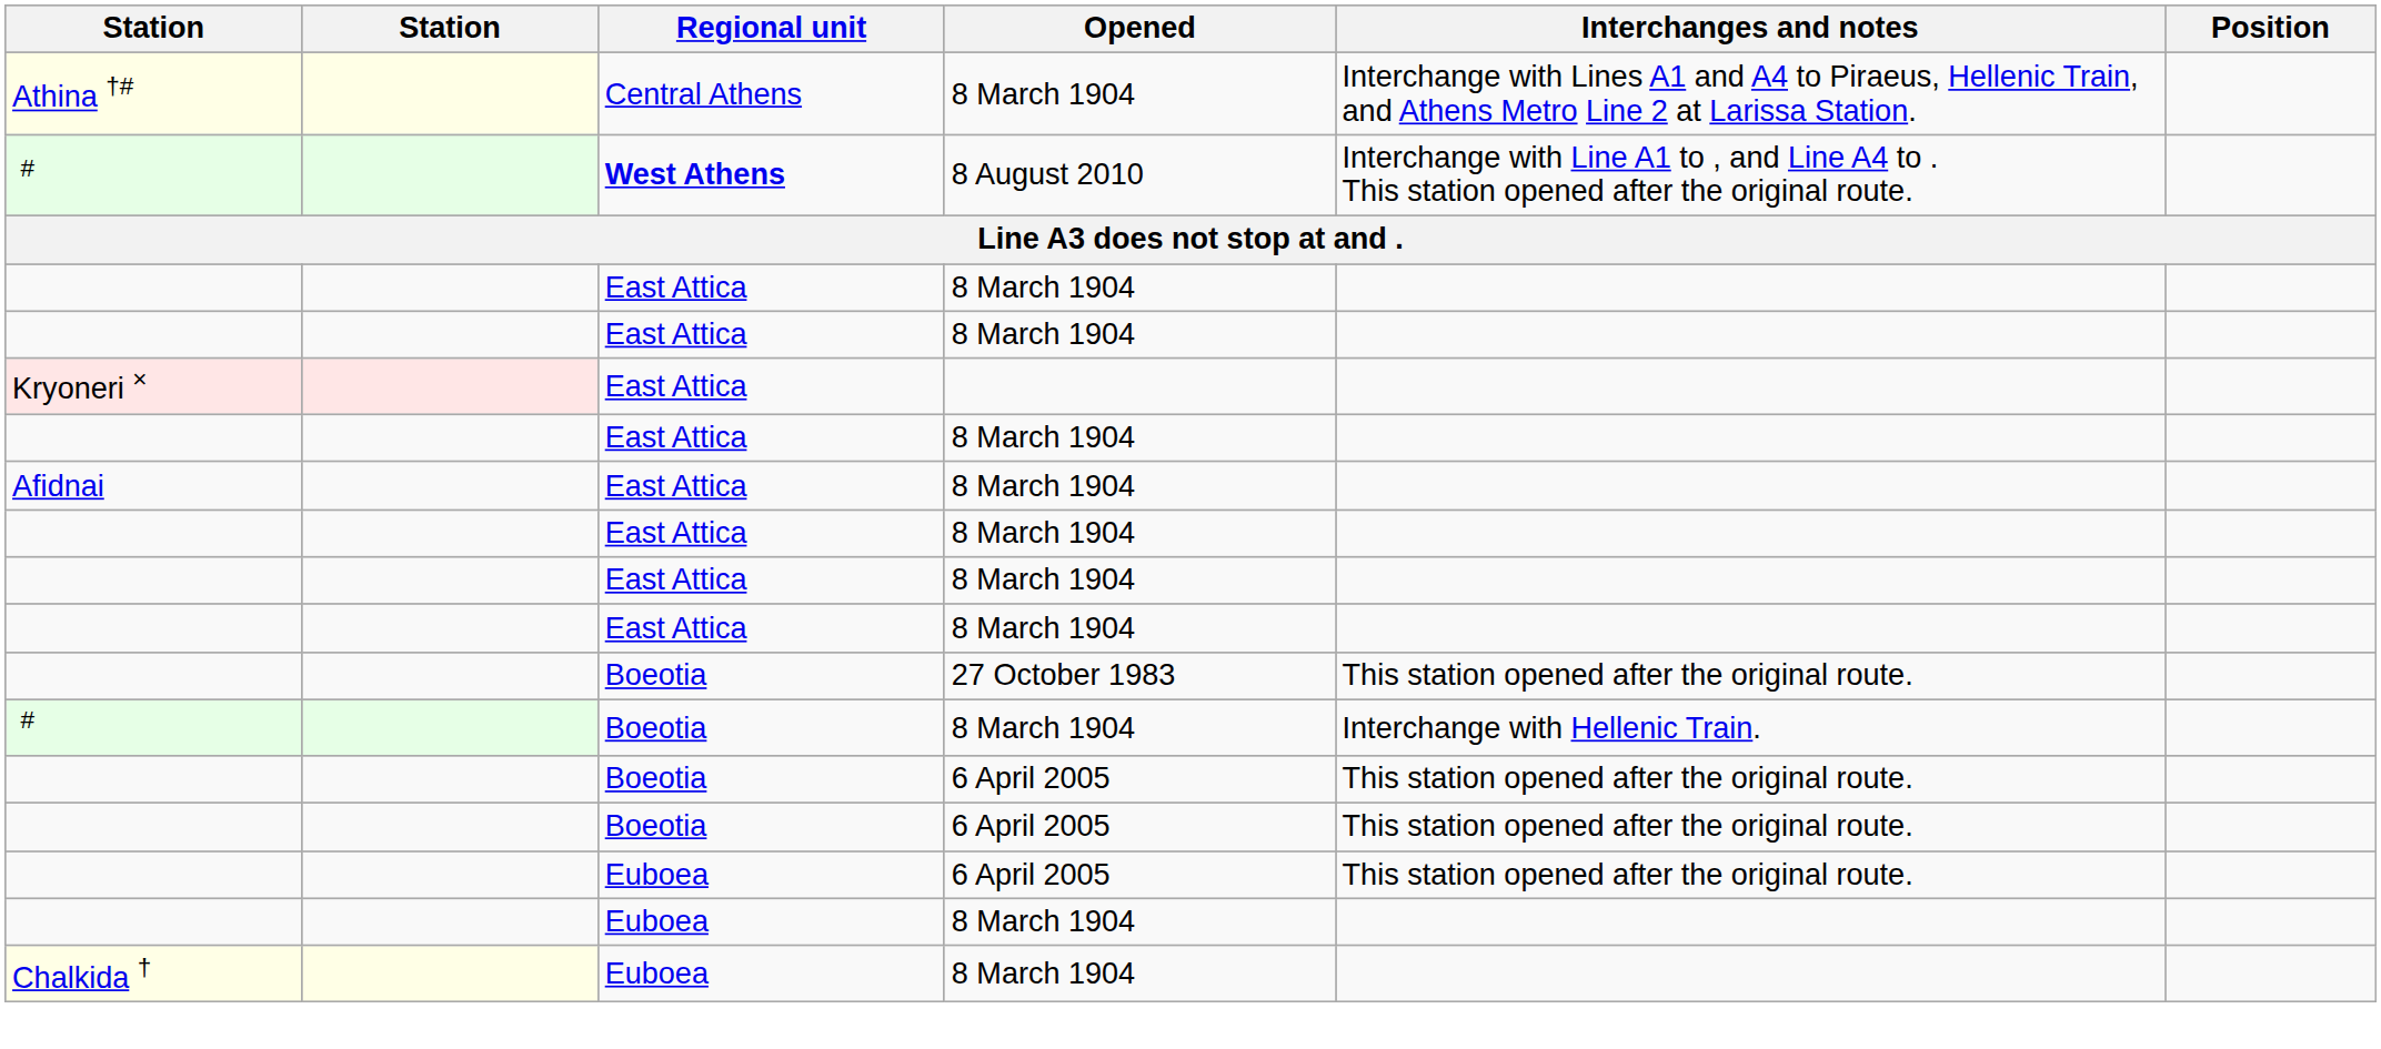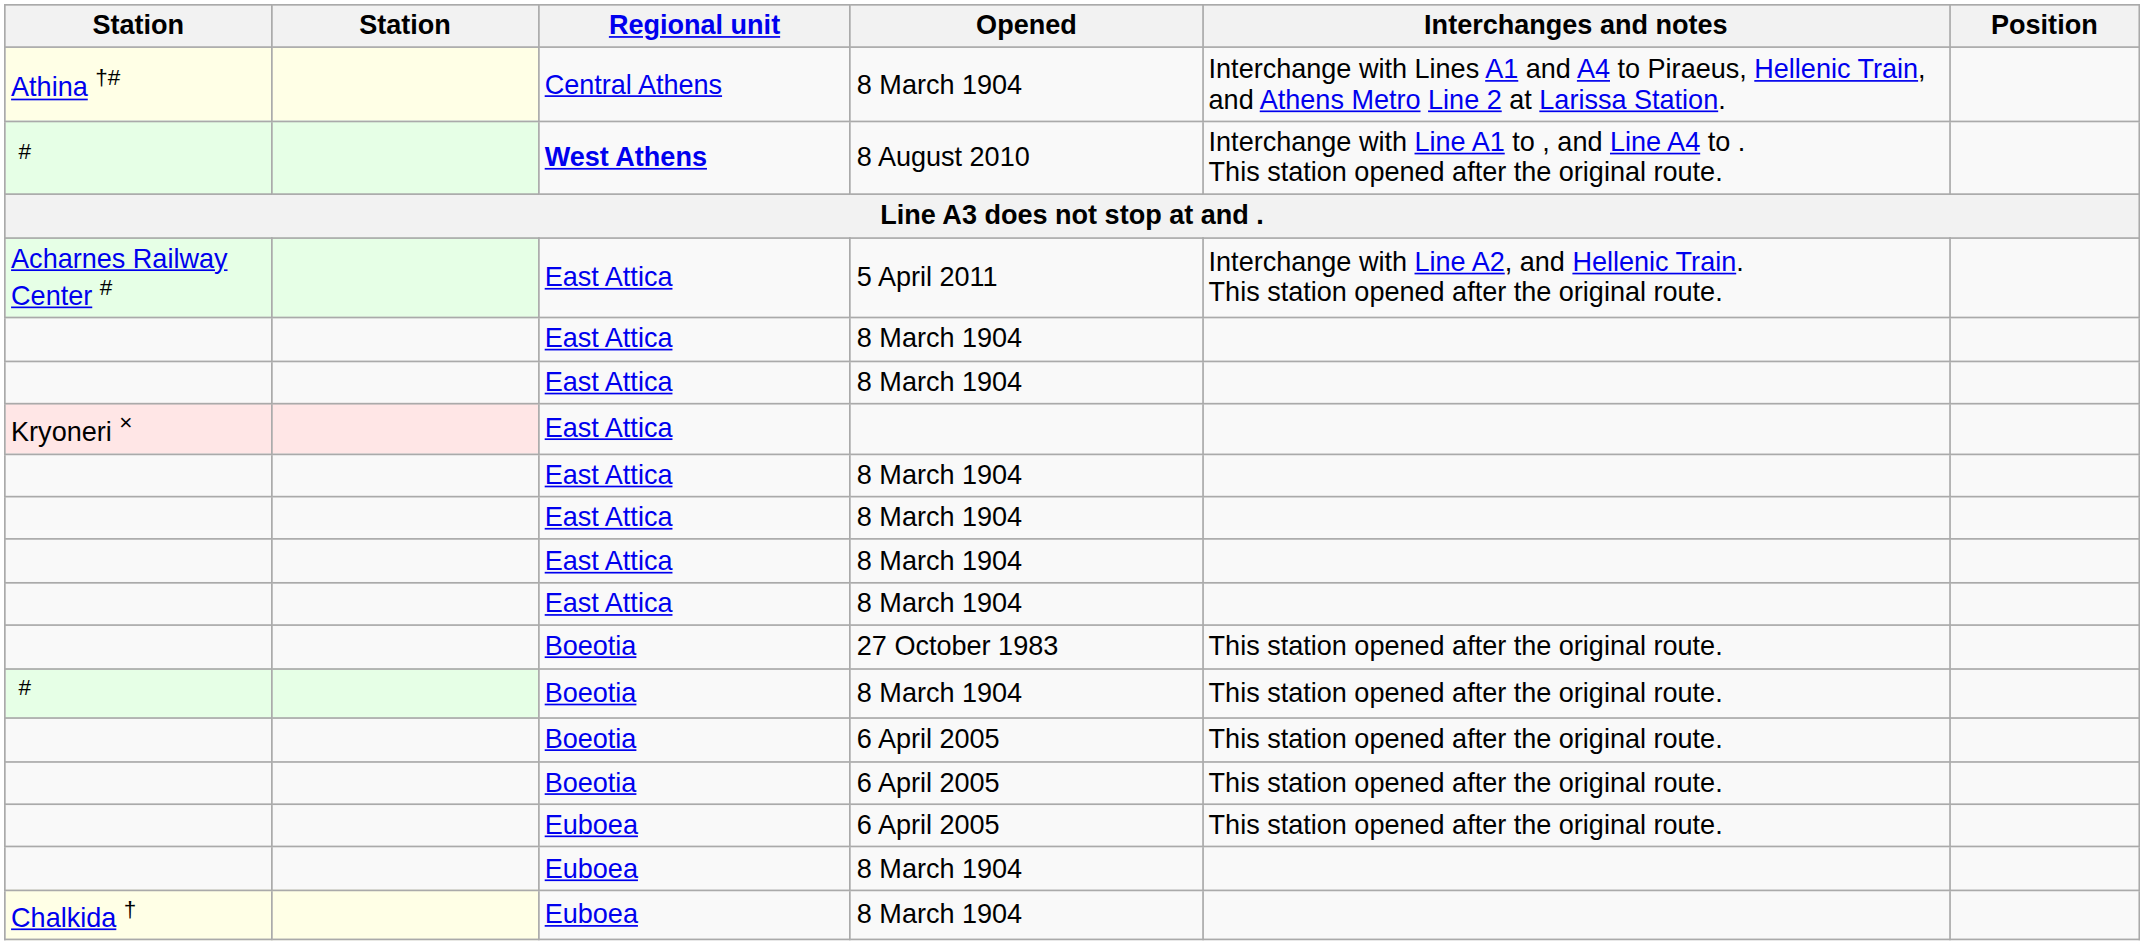 <table class="wikitable sortable" style="width:100%">
 <tr>
 <th style="min-width:105px;width:12.5%">Station<br></th>
 <th style="min-width:105px;width:12.5%">Station<br></th>
 <th><a href='#'>Regional unit</a></th>
 <th data-sort-type="date">Opened</th>
 <th style="width:35%" class="unsortable">Interchanges and notes</th>
 <th style="width:105px" class="unsortable">Position</th>
 </tr>
 <tr>
 <td style="background-color:#FFFFE6"><a href='#'>Athina</a> <sup>†#</sup></td>
 <td style="background-color:#FFFFE6"></td>
 <td><a href='#'>Central Athens</a></td>
 <td>8 March 1904</td>
 <td>Interchange with Lines <a href='#'>A1</a> and <a href='#'>A4</a> to Piraeus, <a href='#'>Hellenic Train</a>, and <a href='#'>Athens Metro</a> <a href='#'>Line 2</a> at <a href='#'>Larissa Station</a>.</td>
 <td></td>
 </tr>
 <tr>
 <td style="background-color:#E6FFE6"> <sup>#</sup></td>
 <td style="background-color:#E6FFE6"></td>
 <td><strong><a href='#'>West Athens</a></strong></td>
 <td>8 August 2010</td>
 <td>Interchange with <a href='#'>Line A1</a> to , and <a href='#'>Line A4</a> to .<br>This station opened after the original route.</td>
 <td></td>
 </tr>
 <tr>
 <th scope=colgroup colspan=6>Line A3 does not stop at  and .</th>
 </tr>
 <tr>
+<td style="background-color:#E6FFE6"><a href='#'>Acharnes Railway Center</a> <sup>#</sup></td>
+<td style="background-color:#E6FFE6"></td>
+<td><a href='#'>East Attica</a></td>
+<td>5 April 2011</td>
+<td>Interchange with <a href='#'>Line A2</a>, and <a href='#'>Hellenic Train</a>.<br>This station opened after the original route.</td>
+<td></td>
+</tr>
+<tr>
 <td></td>
 <td></td>
 <td><a href='#'>East Attica</a></td>
 <td>8 March 1904</td>
 <td></td>
 <td></td>
 </tr>
 <tr>
 <td></td>
 <td></td>
 <td><a href='#'>East Attica</a></td>
 <td>8 March 1904</td>
 <td></td>
 <td></td>
 </tr>
 <tr>
 <td style="background-color:#FFE6E6">Kryoneri <sup>×</sup></td>
 <td style="background-color:#FFE6E6"></td>
 <td><a href='#'>East Attica</a></td>
 <td></td>
 <td></td>
 <td></td>
 </tr>
 <tr>
 <td></td>
-<td></td>
-<td><a href='#'>East Attica</a></td>
-<td>8 March 1904</td>
-<td></td>
-<td></td>
-</tr>
-<tr>
-<td><a href='#'>Afidnai</a></td>
 <td></td>
 <td><a href='#'>East Attica</a></td>
 <td>8 March 1904</td>
 <td></td>
 <td></td>
 </tr>
 <tr>
 <td></td>
 <td></td>
 <td><a href='#'>East Attica</a></td>
 <td>8 March 1904</td>
 <td></td>
 <td></td>
 </tr>
 <tr>
 <td></td>
 <td></td>
 <td><a href='#'>East Attica</a></td>
 <td>8 March 1904</td>
 <td></td>
 <td></td>
 </tr>
 <tr>
 <td></td>
 <td></td>
 <td><a href='#'>East Attica</a></td>
 <td>8 March 1904</td>
 <td></td>
 <td></td>
 </tr>
 <tr>
 <td></td>
 <td></td>
 <td><a href='#'>Boeotia</a></td>
 <td>27 October 1983</td>
 <td>This station opened after the original route.</td>
 <td></td>
 </tr>
 <tr>
 <td style="background-color:#E6FFE6"> <sup>#</sup></td>
 <td style="background-color:#E6FFE6"></td>
 <td><a href='#'>Boeotia</a></td>
 <td>8 March 1904</td>
-<td>Interchange with <a href='#'>Hellenic Train</a>.</td>
+<td>This station opened after the original route.</td>
 <td></td>
 </tr>
 <tr>
 <td></td>
 <td></td>
 <td><a href='#'>Boeotia</a></td>
 <td>6 April 2005</td>
 <td>This station opened after the original route.</td>
 <td></td>
 </tr>
 <tr>
 <td></td>
 <td></td>
 <td><a href='#'>Boeotia</a></td>
 <td>6 April 2005</td>
 <td>This station opened after the original route.</td>
 <td></td>
 </tr>
 <tr>
 <td></td>
 <td></td>
 <td><a href='#'>Euboea</a></td>
 <td>6 April 2005</td>
 <td>This station opened after the original route.</td>
 <td></td>
 </tr>
 <tr>
 <td></td>
 <td></td>
 <td><a href='#'>Euboea</a></td>
 <td>8 March 1904</td>
 <td></td>
 <td></td>
 </tr>
 <tr>
 <td style="background-color:#FFFFE6"><a href='#'>Chalkida</a> <sup>†</sup></td>
 <td style="background-color:#FFFFE6"></td>
 <td><a href='#'>Euboea</a></td>
 <td>8 March 1904</td>
 <td></td>
 <td></td>
 </tr>
 </table>
